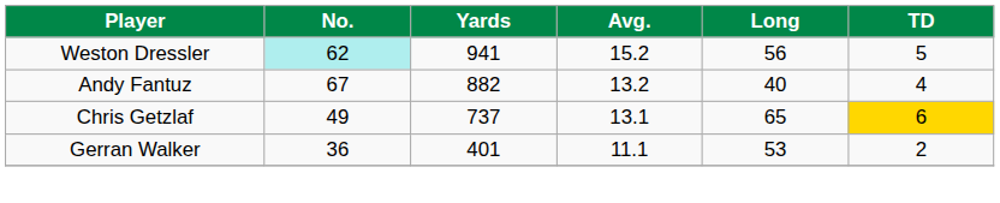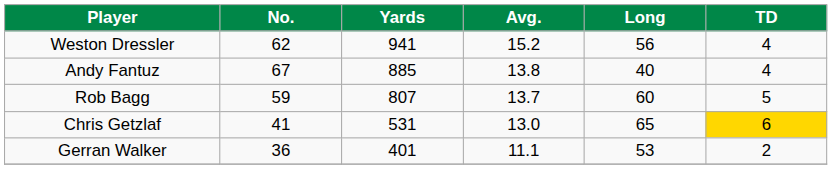 <table border="1" class="wikitable sortable">
 <tr>
 <th style="background:#008748;color:white;" width="16%">Player</th>
 <th style="background:#008748;color:white;"  width="9%">No.</th>
 <th style="background:#008748;color:white;" width="9%">Yards</th>
 <th style="background:#008748;color:white;" width="9%">Avg.</th>
 <th style="background:#008748;color:white;" width="9%">Long</th>
 <th style="background:#008748;color:white;" width="9%">TD</th>
 </tr>
 <tr style="text-align:center;">
 <td>Weston Dressler</td>
-<td style="background: paleturquoise;">62</td>
+<td>62</td>
 <td>941</td>
 <td>15.2</td>
 <td>56</td>
-<td>5</td>
+<td>4</td>
 </tr>
 <tr style="text-align:center;">
 <td>Andy Fantuz</td>
 <td>67</td>
-<td>882</td>
-<td>13.2</td>
+<td>885</td>
+<td>13.8</td>
 <td>40</td>
 <td>4</td>
 </tr>
 <tr style="text-align:center;">
+<td>Rob Bagg</td>
+<td>59</td>
+<td>807</td>
+<td>13.7</td>
+<td>60</td>
+<td>5</td>
+</tr>
+<tr style="text-align:center;">
 <td>Chris Getzlaf</td>
-<td>49</td>
-<td>737</td>
-<td>13.1</td>
+<td>41</td>
+<td>531</td>
+<td>13.0</td>
 <td>65</td>
 <td style="background: gold;">6</td>
 </tr>
 <tr style="text-align:center;">
 <td>Gerran Walker</td>
 <td>36</td>
 <td>401</td>
 <td>11.1</td>
 <td>53</td>
 <td>2</td>
 </tr>
 <tr>
 </tr>
 </table>
